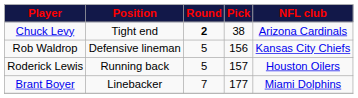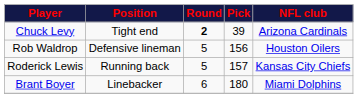 <table class="wikitable" width="80%">
 <tr align="center"  style="background:#121849;color:red;">
 <td><strong>Player</strong></td>
 <td><strong>Position</strong></td>
 <td><strong>Round</strong></td>
 <td><strong>Pick</strong></td>
 <td><strong>NFL club</strong></td>
 </tr>
 <tr align="center" bgcolor="">
 <td><a href='#'>Chuck Levy</a></td>
 <td>Tight end</td>
 <td><strong>2</strong></td>
-<td>38</td>
+<td>39</td>
 <td><a href='#'>Arizona Cardinals</a></td>
 </tr>
 <tr align="center" bgcolor="">
 <td>Rob Waldrop</td>
 <td>Defensive lineman</td>
 <td>5</td>
 <td>156</td>
-<td><a href='#'>Kansas City Chiefs</a></td>
+<td><a href='#'>Houston Oilers</a></td>
 </tr>
 <tr align="center" bgcolor="">
 <td>Roderick Lewis</td>
 <td>Running back</td>
 <td>5</td>
 <td>157</td>
-<td><a href='#'>Houston Oilers</a></td>
+<td><a href='#'>Kansas City Chiefs</a></td>
 </tr>
 <tr align="center" bgcolor="">
 <td><a href='#'>Brant Boyer</a></td>
 <td>Linebacker</td>
-<td>7</td>
-<td>177</td>
+<td>6</td>
+<td>180</td>
 <td><a href='#'>Miami Dolphins</a></td>
 </tr>
 <tr align="center" bgcolor="">
 </tr>
 </table>
